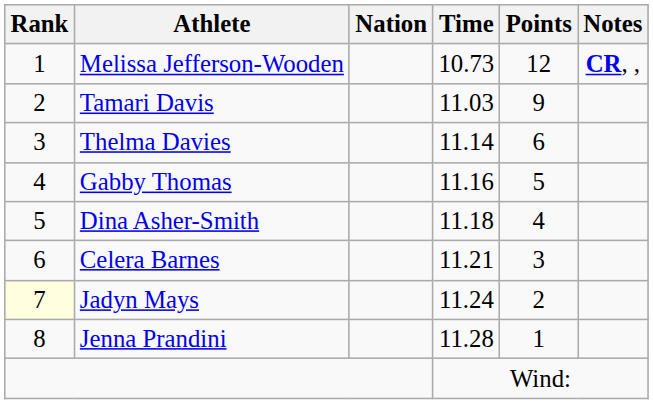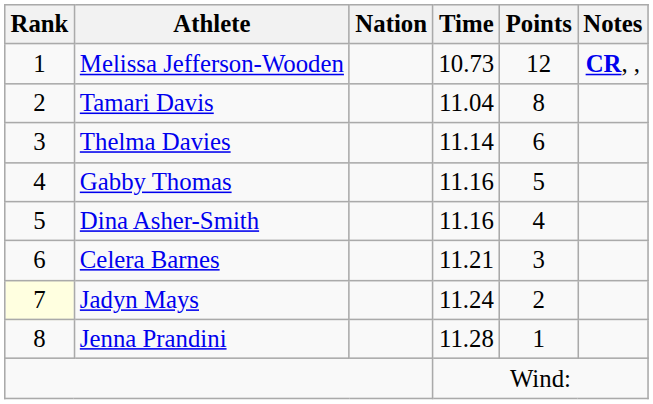 <table class="wikitable mw-datatable sortable" style="text-align:center;">
 <tr>
 <th scope="col" style="width: 10px;">Rank</th>
 <th scope="col">Athlete</th>
 <th scope="col">Nation</th>
 <th scope="col">Time</th>
 <th scope="col">Points</th>
 <th scope="col">Notes</th>
 </tr>
 <tr>
 <td>1</td>
 <td align="left"><a href='#'>Melissa Jefferson-Wooden</a> </td>
 <td align="left"></td>
 <td>10.73</td>
 <td>12</td>
 <td><strong><a href='#'>CR</a></strong>, , </td>
 </tr>
 <tr>
 <td>2</td>
 <td align="left"><a href='#'>Tamari Davis</a> </td>
 <td align="left"></td>
-<td>11.03</td>
-<td>9</td>
+<td>11.04</td>
+<td>8</td>
 <td></td>
 </tr>
 <tr>
 <td>3</td>
 <td align="left"><a href='#'>Thelma Davies</a> </td>
 <td align="left"></td>
 <td>11.14</td>
 <td>6</td>
 <td></td>
 </tr>
 <tr>
 <td>4</td>
 <td align="left"><a href='#'>Gabby Thomas</a> </td>
 <td align="left"></td>
 <td>11.16</td>
 <td>5</td>
 <td></td>
 </tr>
 <tr>
 <td>5</td>
 <td align="left"><a href='#'>Dina Asher-Smith</a> </td>
 <td align="left"></td>
-<td>11.18</td>
+<td>11.16</td>
 <td>4</td>
 <td></td>
 </tr>
 <tr>
 <td>6</td>
 <td align="left"><a href='#'>Celera Barnes</a> </td>
 <td align="left"></td>
 <td>11.21</td>
 <td>3</td>
 <td></td>
 </tr>
 <tr>
 <td style="background: lightyellow;">7</td>
 <td align="left"><a href='#'>Jadyn Mays</a> </td>
 <td align="left"></td>
 <td>11.24</td>
 <td>2</td>
 <td></td>
 </tr>
 <tr>
 <td>8</td>
 <td align="left"><a href='#'>Jenna Prandini</a> </td>
 <td align="left"></td>
 <td>11.28</td>
 <td>1</td>
 <td></td>
 </tr>
 <tr class="sortbottom">
 <td colspan="3"></td>
 <td colspan="3">Wind: </td>
 </tr>
 </table>
